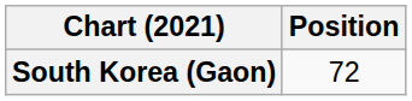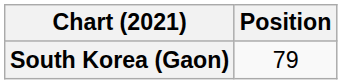 <table class="wikitable plainrowheaders" style="text-align:center">
 <tr>
 <th scope="col">Chart (2021)</th>
 <th scope="col">Position</th>
 </tr>
 <tr>
 <th scope="row">South Korea (Gaon)</th>
-<td>72</td>
+<td>79</td>
 </tr>
 </table>
